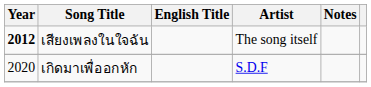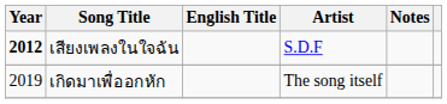 <table class="wikitable plainrowheaders sortable">
 <tr>
 <th scope="col">Year</th>
 <th scope="col">Song Title</th>
 <th scope="col">English Title</th>
 <th scope="col">Artist</th>
 <th scope="col">Notes</th>
 <th class="unsortable"></th>
 </tr>
 <tr>
 <td rowspan="1" style="text-align: center;"><strong>2012</strong></td>
 <td>เสียงเพลงในใจฉัน</td>
 <td></td>
+<td><a href='#'>S.D.F</a></td>
+<td></td>
+<td></td>
+</tr>
+<tr>
+</tr>
+<tr>
+<td rowspan="1" style="text-align: center;">2019</td>
+<td>เกิดมาเพื่ออกหัก</td>
+<td></td>
 <td>The song itself</td>
 <td></td>
 <td></td>
 </tr>
 <tr>
 </tr>
-<tr>
-<td rowspan="1" style="text-align: center;">2020</td>
-<td>เกิดมาเพื่ออกหัก</td>
-<td></td>
-<td><a href='#'>S.D.F</a></td>
-<td></td>
-<td></td>
-</tr>
-<tr>
-</tr>
 </table>
